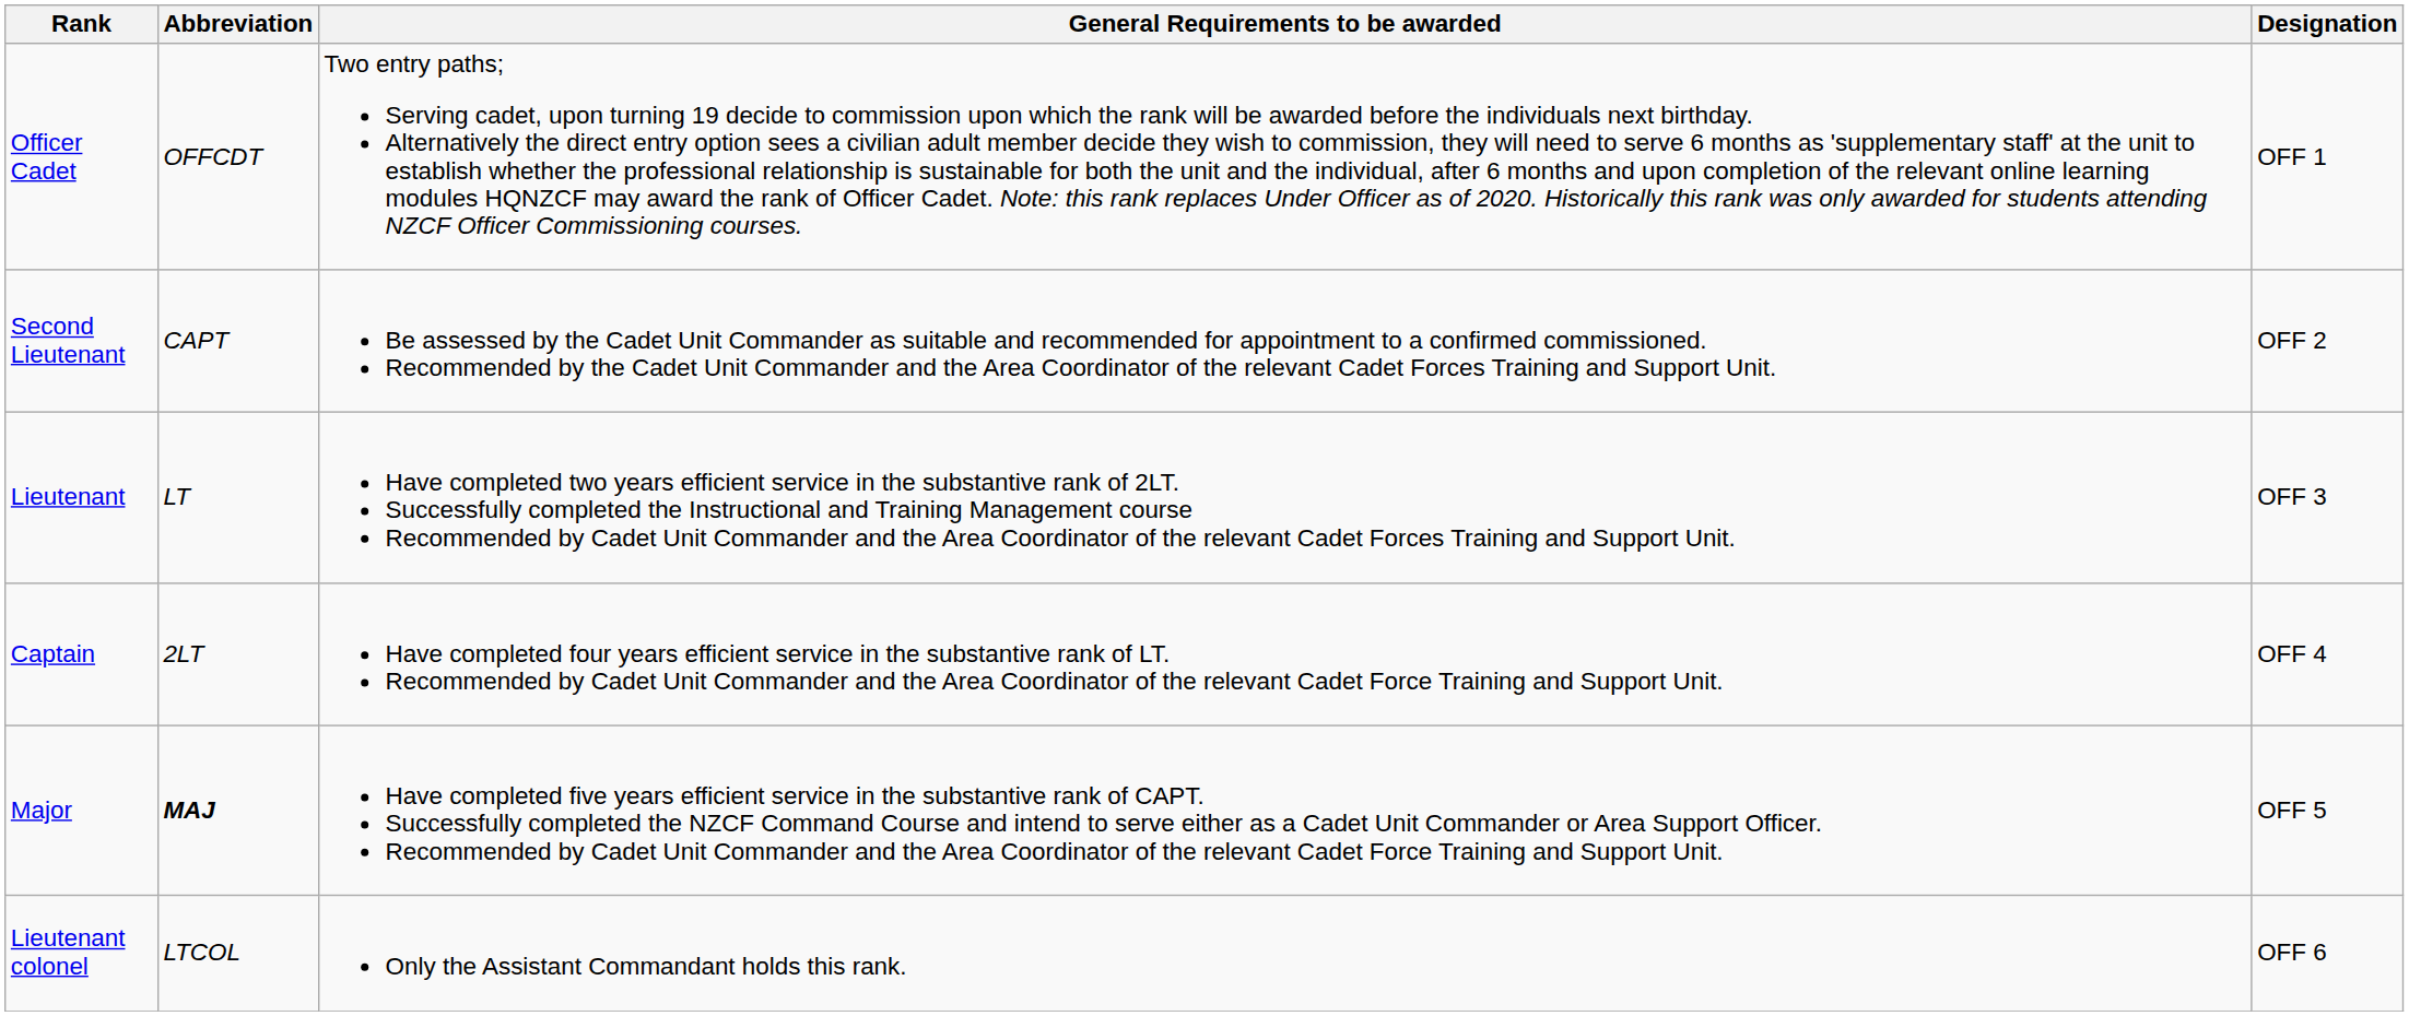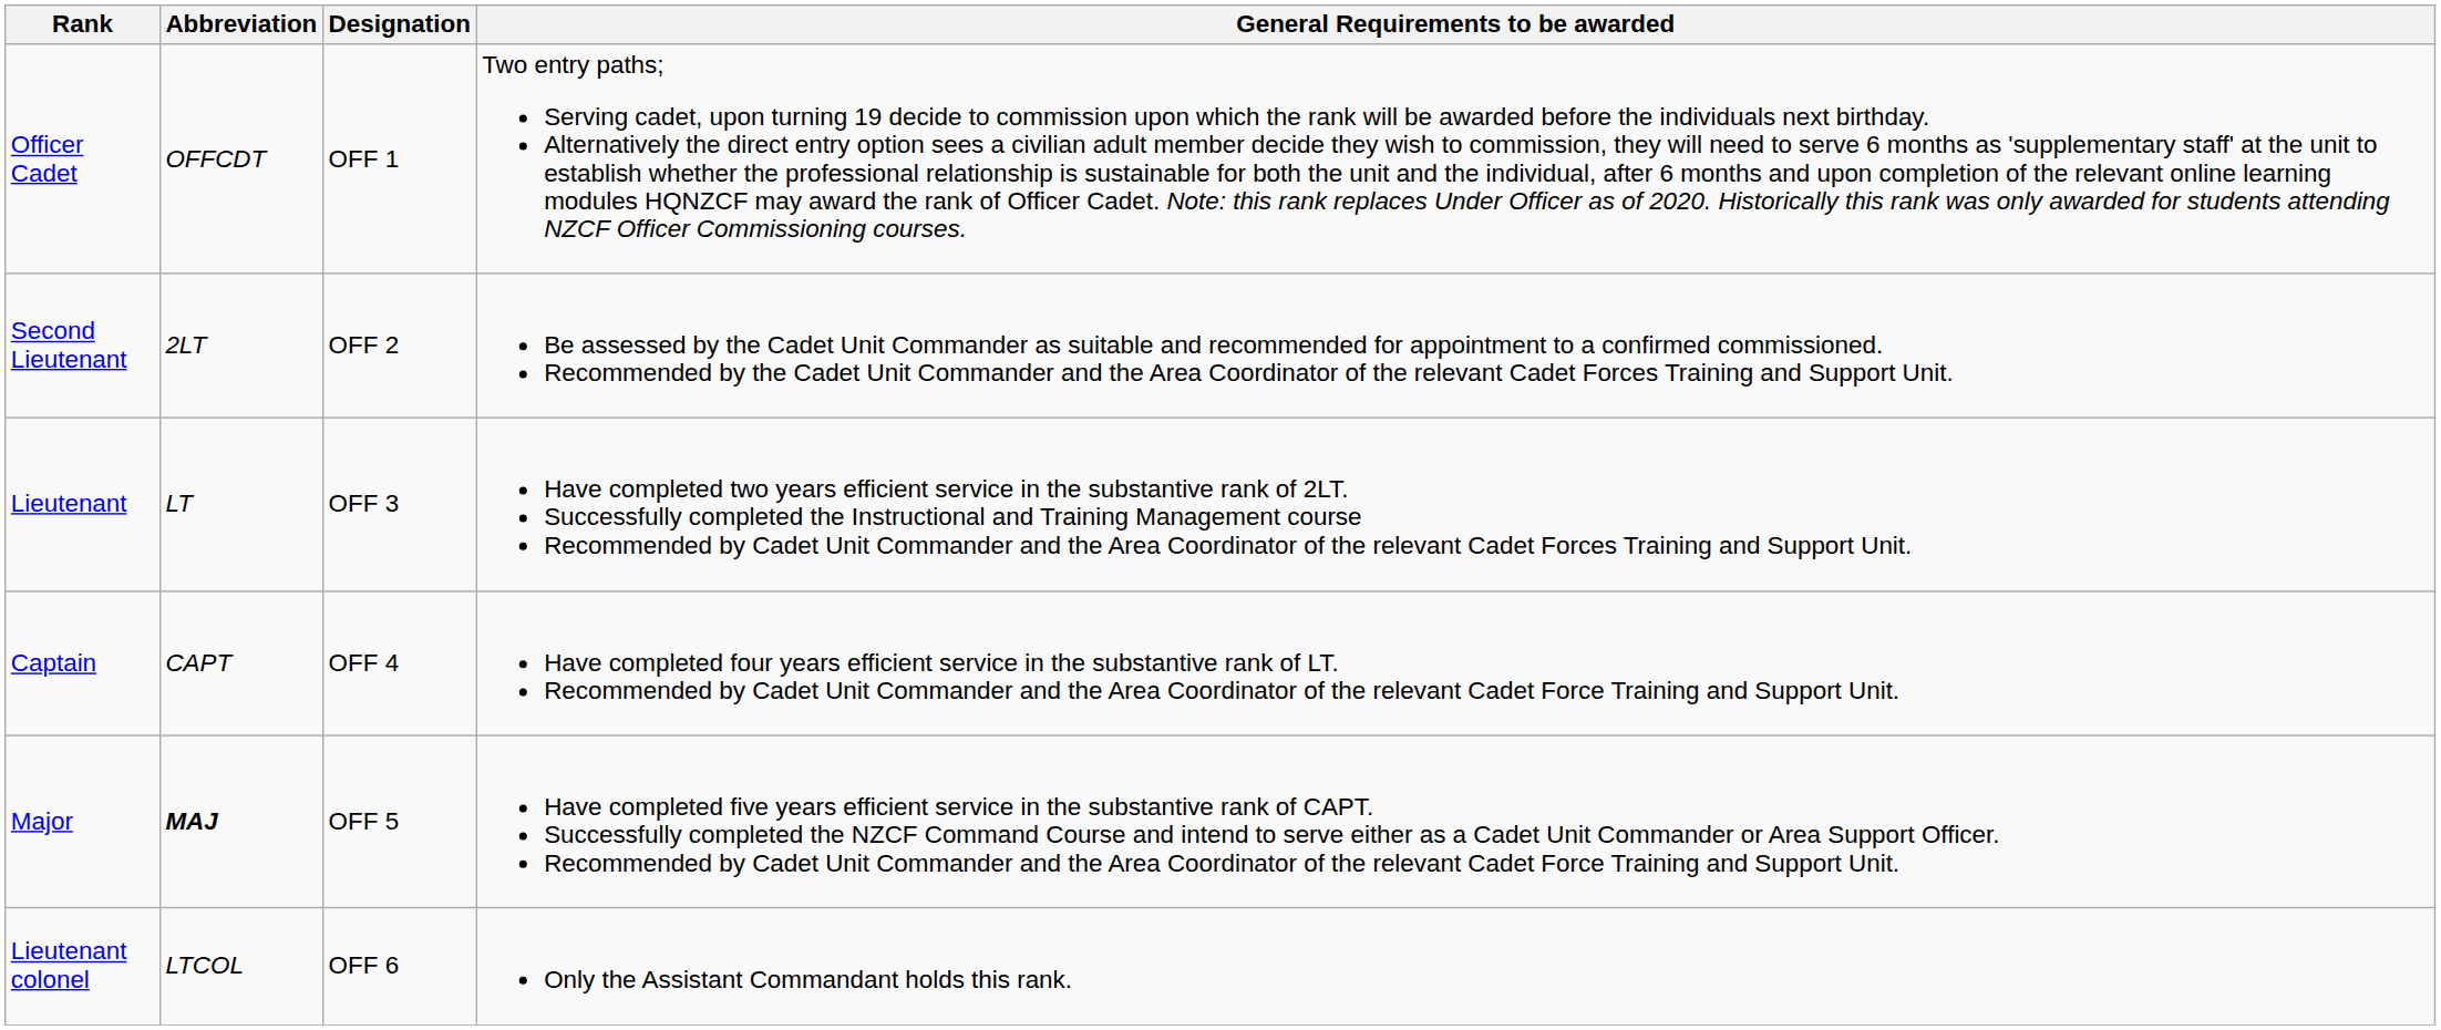 <table class="wikitable mw-collapsible mw-collapsed">
 <tr>
 <th>Rank</th>
 <th>Abbreviation</th>
+<th>Designation</th>
 <th>General Requirements to be awarded</th>
-<th>Designation</th>
 </tr>
 <tr>
 <td><a href='#'>Officer Cadet</a></td>
 <td><em>OFFCDT</em></td>
+<td>OFF 1</td>
 <td>Two entry paths;<br><ul><li>Serving cadet, upon turning 19 decide to commission upon which the rank will be awarded before the individuals next birthday.</li><li>Alternatively the direct entry option sees a civilian adult member decide they wish to commission, they will need to serve 6 months as 'supplementary staff'  at the unit to establish whether the professional relationship is sustainable for both the unit and the individual, after 6 months and upon completion of the relevant online learning modules HQNZCF may award the rank of Officer Cadet. <em>Note: this rank replaces Under Officer as of 2020. Historically this rank was only awarded for students attending NZCF Officer Commissioning courses.</em></li></ul></td>
-<td>OFF 1</td>
 </tr>
 <tr>
 <td><a href='#'>Second Lieutenant</a></td>
-<td><em>CAPT</em></td>
+<td><em>2LT</em></td>
+<td>OFF 2</td>
 <td><br><ul><li>Be assessed by the Cadet Unit Commander as suitable and recommended for appointment to a confirmed commissioned.</li><li>Recommended by the Cadet Unit Commander and the Area Coordinator of the relevant Cadet Forces Training and Support Unit.</li></ul></td>
-<td>OFF 2</td>
 </tr>
 <tr>
 <td><a href='#'>Lieutenant</a></td>
 <td><em>LT</em></td>
+<td>OFF 3</td>
 <td><br><ul><li>Have completed two years efficient service in the substantive rank of 2LT.</li><li>Successfully completed the Instructional and Training Management course</li><li>Recommended by Cadet Unit Commander and the Area Coordinator of the relevant Cadet Forces Training and Support Unit.</li></ul></td>
-<td>OFF 3</td>
 </tr>
 <tr>
 <td><a href='#'>Captain</a></td>
-<td><em>2LT</em></td>
+<td><em>CAPT</em></td>
+<td>OFF 4</td>
 <td><br><ul><li>Have completed four years efficient service in the substantive rank of LT.</li><li>Recommended by Cadet Unit Commander and the Area Coordinator of the relevant Cadet Force Training and Support Unit.</li></ul></td>
-<td>OFF 4</td>
 </tr>
 <tr>
 <td><a href='#'>Major</a></td>
 <td><strong><em>MAJ</em></strong></td>
+<td>OFF 5</td>
 <td><br><ul><li>Have completed five years efficient service in the substantive rank of CAPT.</li><li>Successfully completed the NZCF Command Course and intend to serve either as a Cadet Unit Commander or Area Support Officer.</li><li>Recommended by Cadet Unit Commander and the Area Coordinator of the relevant Cadet Force Training and Support Unit.</li></ul></td>
-<td>OFF 5</td>
 </tr>
 <tr>
 <td><a href='#'>Lieutenant colonel</a></td>
 <td><em>LTCOL</em></td>
+<td>OFF 6</td>
 <td><br><ul><li>Only the Assistant Commandant holds this rank.</li></ul></td>
-<td>OFF 6</td>
 </tr>
 </table>
